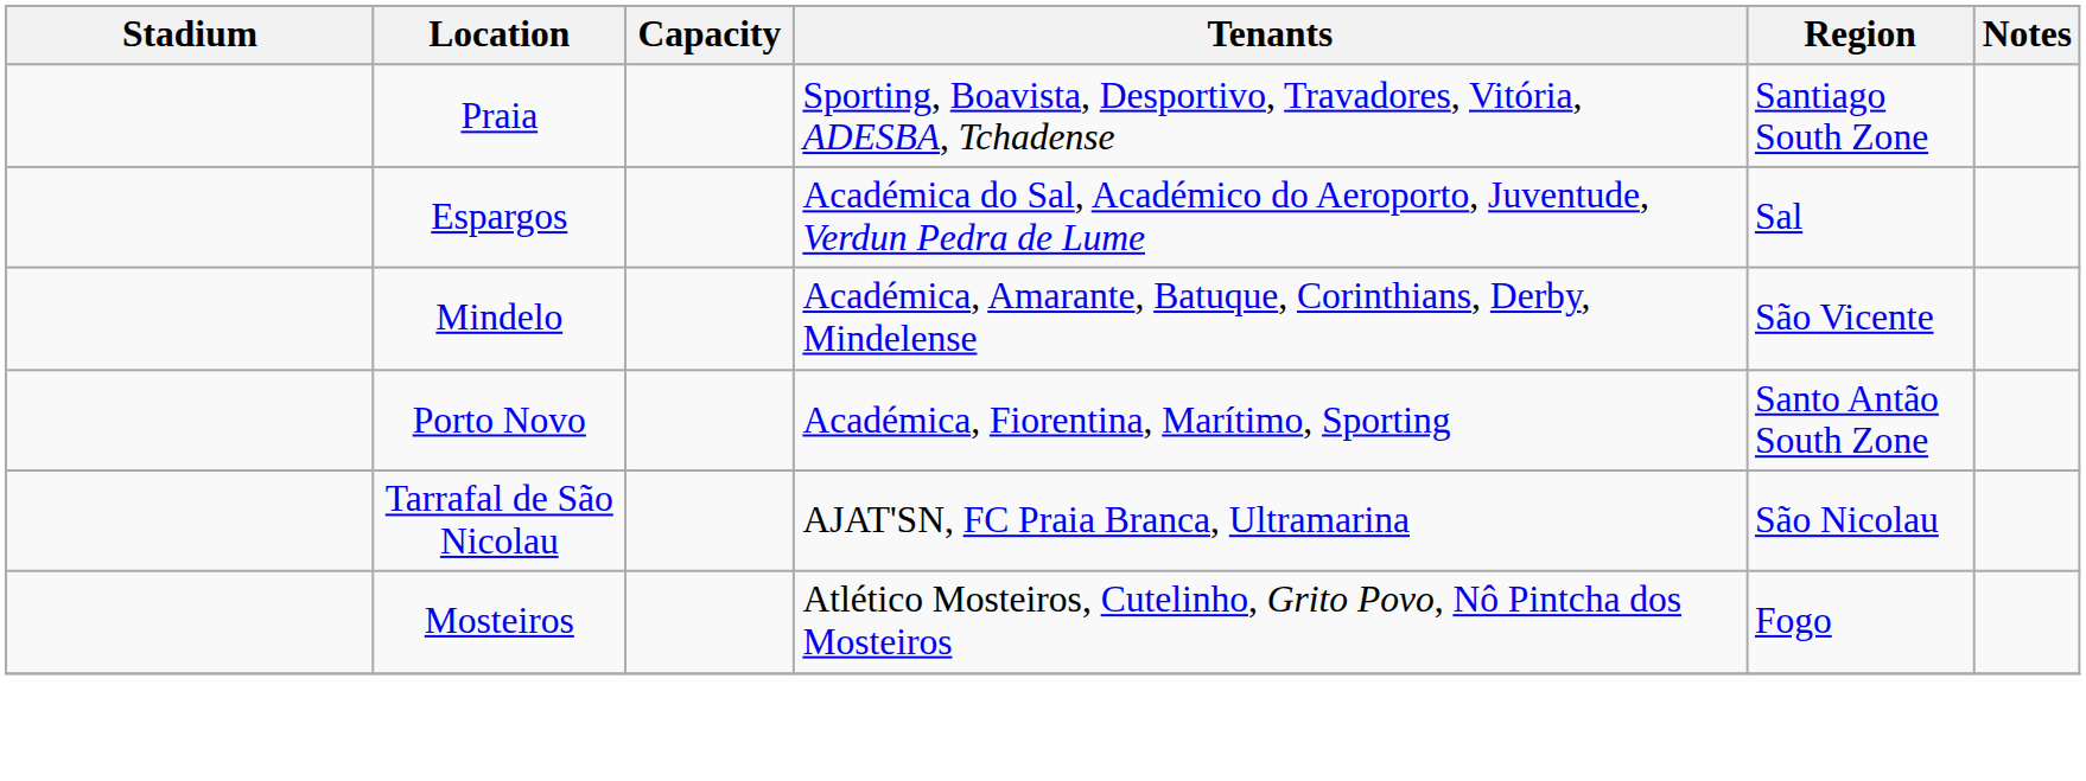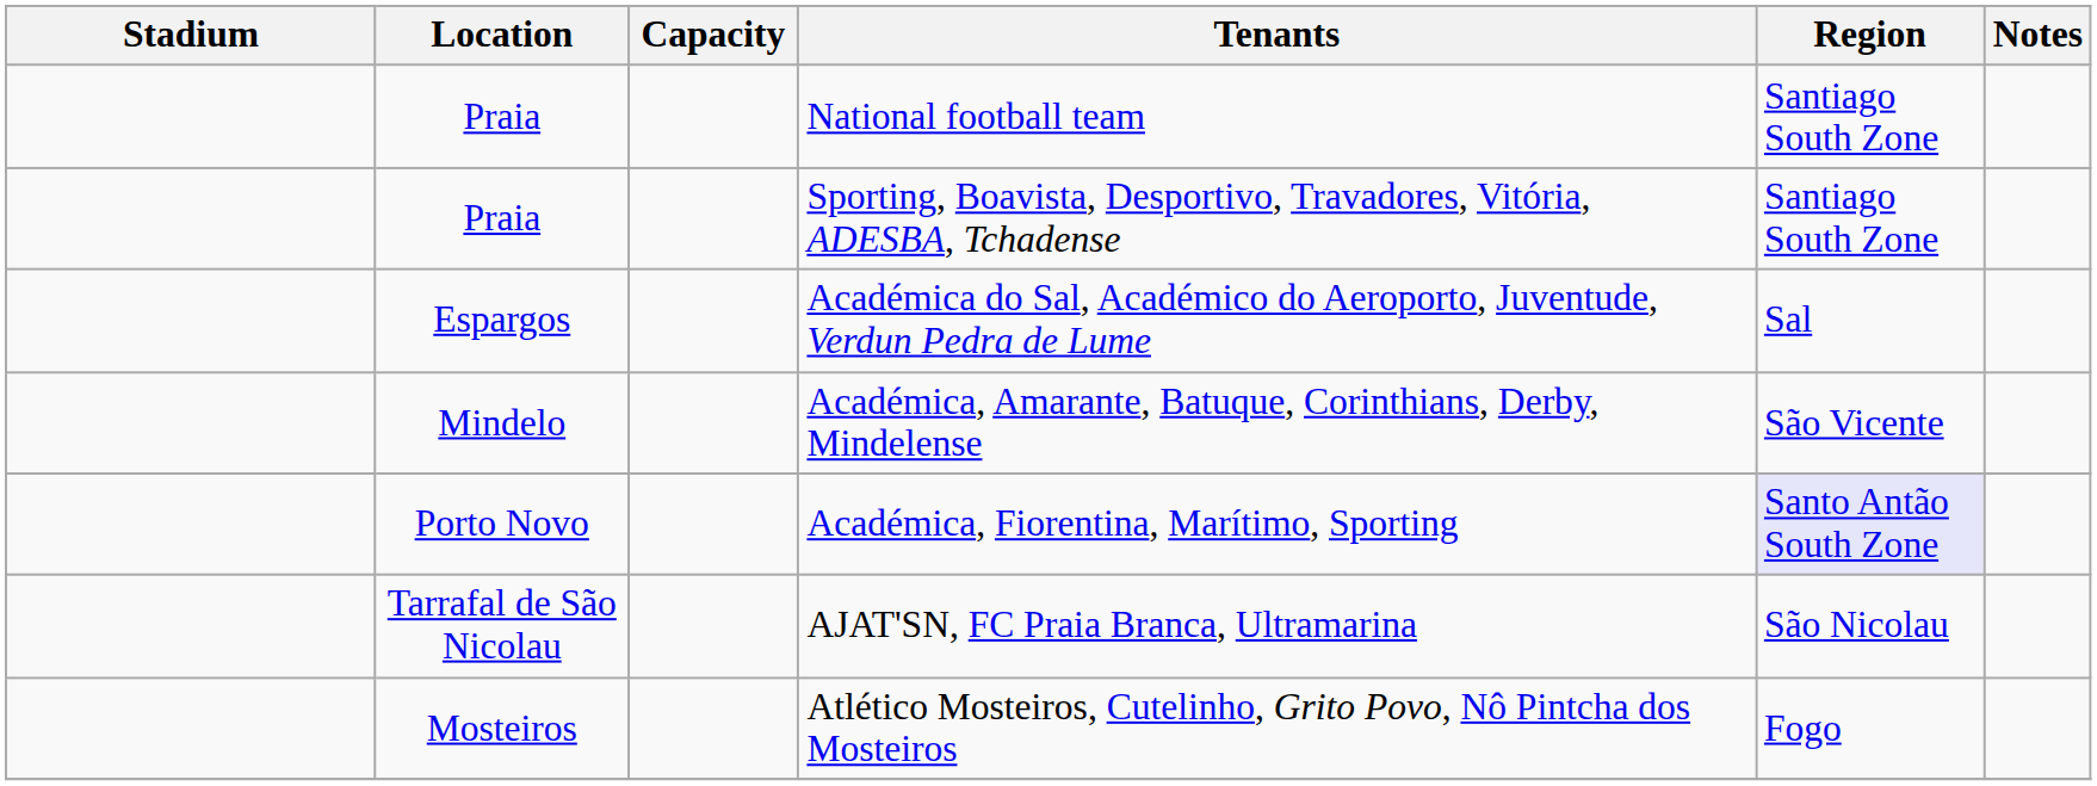 <table class="wikitable sortable">
 <tr>
 <th width=150>Stadium</th>
 <th width=100>Location</th>
 <th width=65>Capacity</th>
 <th width=400>Tenants</th>
 <th width=90>Region</th>
 <th>Notes</th>
+</tr>
+<tr>
+<td style="text-align:center;"></td>
+<td style="text-align:center;"><a href='#'>Praia</a></td>
+<td style="text-align:center;"></td>
+<td><a href='#'>National football team</a></td>
+<td><a href='#'>Santiago South Zone</a></td>
+<td></td>
 </tr>
 <tr>
 <td style="text-align:center;"></td>
 <td style="text-align:center;"><a href='#'>Praia</a></td>
 <td style="text-align:center;"> </td>
 <td><a href='#'>Sporting</a>, <a href='#'>Boavista</a>, <a href='#'>Desportivo</a>, <a href='#'>Travadores</a>, <a href='#'>Vitória</a>, <em><a href='#'>ADESBA</a></em>, <em>Tchadense</em></td>
 <td><a href='#'>Santiago South Zone</a></td>
 <td></td>
 </tr>
 <tr>
 <td style="text-align:center;"></td>
 <td style="text-align:center;"><a href='#'>Espargos</a></td>
 <td style="text-align:center;"></td>
 <td><a href='#'>Académica do Sal</a>, <a href='#'>Académico do Aeroporto</a>, <a href='#'>Juventude</a>, <em><a href='#'>Verdun Pedra de Lume</a></em></td>
 <td><a href='#'>Sal</a></td>
 <td></td>
 </tr>
 <tr>
 <td style="text-align:center;"></td>
 <td style="text-align:center;"><a href='#'>Mindelo</a></td>
 <td style="text-align:center;"></td>
 <td><a href='#'>Académica</a>, <a href='#'>Amarante</a>, <a href='#'>Batuque</a>, <a href='#'>Corinthians</a>, <a href='#'>Derby</a>, <a href='#'>Mindelense</a></td>
 <td><a href='#'>São Vicente</a></td>
 <td></td>
 </tr>
 <tr>
 <td style="text-align:center;"></td>
 <td style="text-align:center;"><a href='#'>Porto Novo</a></td>
 <td style="text-align:center;"></td>
 <td><a href='#'>Académica</a>, <a href='#'>Fiorentina</a>, <a href='#'>Marítimo</a>, <a href='#'>Sporting</a></td>
-<td><a href='#'>Santo Antão South Zone</a></td>
+<td style="background: lavender;"><a href='#'>Santo Antão South Zone</a></td>
 <td></td>
 </tr>
 <tr>
 <td style="text-align:center;"></td>
 <td style="text-align:center;"><a href='#'>Tarrafal de São Nicolau</a></td>
 <td style="text-align:center;"></td>
 <td>AJAT'SN, <a href='#'>FC Praia Branca</a>, <a href='#'>Ultramarina</a></td>
 <td><a href='#'>São Nicolau</a></td>
 <td></td>
 </tr>
 <tr>
 <td style="text-align:center;"></td>
 <td style="text-align:center;"><a href='#'>Mosteiros</a></td>
 <td style="text-align:center;"></td>
 <td>Atlético Mosteiros, <a href='#'>Cutelinho</a>, <em>Grito Povo</em>, <a href='#'>Nô Pintcha dos Mosteiros</a></td>
 <td><a href='#'>Fogo</a></td>
 <td></td>
 </tr>
 <tr>
 </tr>
 </table>
